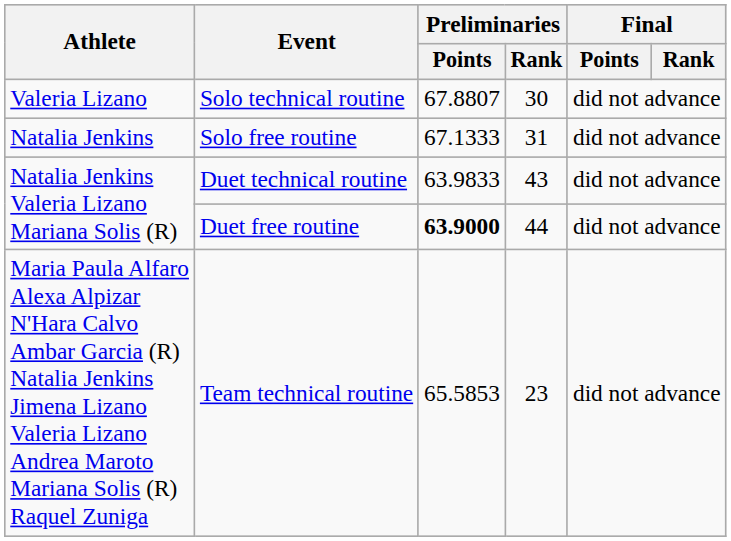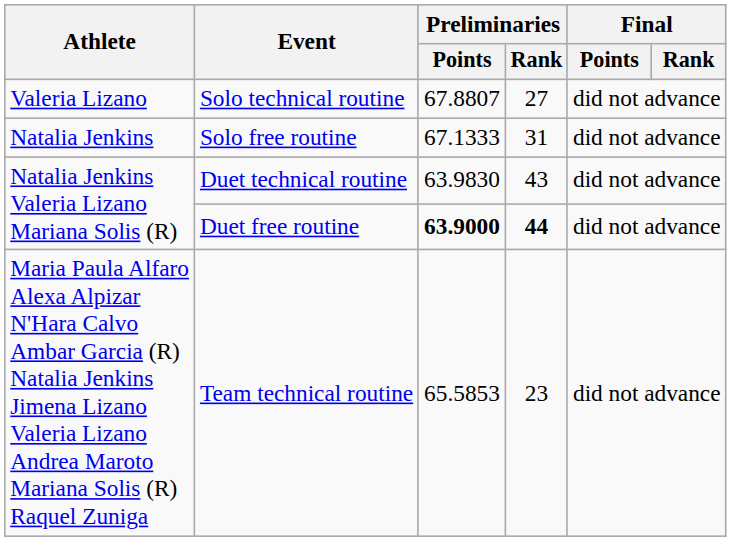 <table class=wikitable style="font-size:90%">
 <tr>
 <th rowspan="2">Athlete</th>
 <th rowspan="2">Event</th>
 <th colspan="2">Preliminaries</th>
 <th colspan="2">Final</th>
 </tr>
 <tr style="font-size:95%">
 <th>Points</th>
 <th>Rank</th>
 <th>Points</th>
 <th>Rank</th>
 </tr>
 <tr align=center>
 <td align=left><a href='#'>Valeria Lizano</a></td>
 <td align=left><a href='#'>Solo technical routine</a></td>
 <td>67.8807</td>
-<td>30</td>
+<td>27</td>
 <td colspan=2>did not advance</td>
 </tr>
 <tr align=center>
 <td align=left><a href='#'>Natalia Jenkins</a></td>
 <td align=left><a href='#'>Solo free routine</a></td>
 <td>67.1333</td>
 <td>31</td>
 <td colspan=2>did not advance</td>
 </tr>
 <tr align=center>
 <td align=left rowspan=2><a href='#'>Natalia Jenkins</a><br><a href='#'>Valeria Lizano</a><br><a href='#'>Mariana Solis</a> (R)</td>
 <td align=left><a href='#'>Duet technical routine</a></td>
-<td>63.9833</td>
+<td>63.9830</td>
 <td>43</td>
 <td colspan=2>did not advance</td>
 </tr>
 <tr align=center>
 <td align=left><a href='#'>Duet free routine</a></td>
 <td><strong>63.9000</strong></td>
-<td>44</td>
+<td><strong>44</strong></td>
 <td colspan=2>did not advance</td>
 </tr>
 <tr align=center>
 <td align=left><a href='#'>Maria Paula Alfaro</a><br><a href='#'>Alexa Alpizar</a><br><a href='#'>N'Hara Calvo</a><br><a href='#'>Ambar Garcia</a> (R)<br><a href='#'>Natalia Jenkins</a><br><a href='#'>Jimena Lizano</a><br><a href='#'>Valeria Lizano</a><br><a href='#'>Andrea Maroto</a><br><a href='#'>Mariana Solis</a> (R)<br><a href='#'>Raquel Zuniga</a></td>
 <td align=left><a href='#'>Team technical routine</a></td>
 <td>65.5853</td>
 <td>23</td>
 <td colspan=2>did not advance</td>
 </tr>
 </table>
